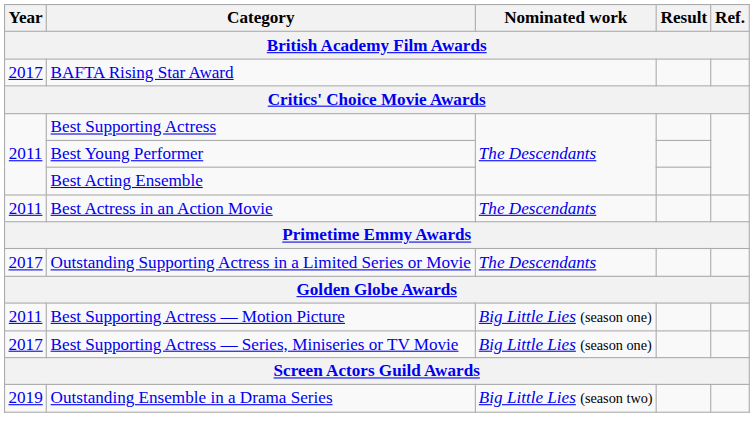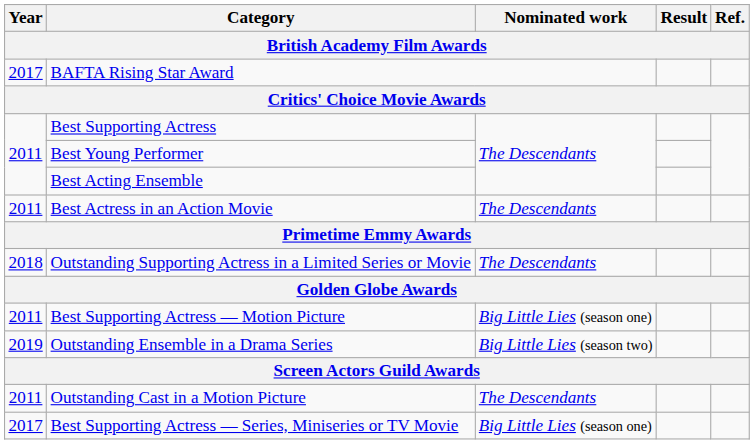 <table class=wikitable>
 <tr>
 <th>Year</th>
 <th>Category</th>
 <th>Nominated work</th>
 <th>Result</th>
 <th>Ref.</th>
 </tr>
 <tr>
 <th colspan=5><a href='#'>British Academy Film Awards</a></th>
 </tr>
 <tr>
 <td style="text-align:center;", rowspan="1"><a href='#'>2017</a></td>
 <td colspan=2><a href='#'>BAFTA Rising Star Award</a></td>
 <td></td>
 <td style="text-align:center;"></td>
 </tr>
 <tr>
 <th colspan=5><a href='#'>Critics' Choice Movie Awards</a></th>
 </tr>
 <tr>
 <td style="text-align:center;", rowspan="3"><a href='#'>2011</a></td>
 <td><a href='#'>Best Supporting Actress</a></td>
 <td rowspan="3"><em><a href='#'>The Descendants</a></em></td>
 <td></td>
 <td style="text-align:center;", rowspan=3></td>
 </tr>
 <tr>
 <td><a href='#'>Best Young Performer</a></td>
 <td></td>
 </tr>
 <tr>
 <td><a href='#'>Best Acting Ensemble</a></td>
 <td></td>
 </tr>
 <tr>
 <td style="text-align:center;", rowspan="1"><a href='#'>2011</a></td>
 <td><a href='#'>Best Actress in an Action Movie</a></td>
 <td><em><a href='#'>The Descendants</a></em></td>
 <td></td>
 <td style="text-align:center;"></td>
 </tr>
 <tr>
 <th colspan=5><a href='#'>Primetime Emmy Awards</a></th>
 </tr>
 <tr>
-<td style="text-align:center;", rowspan="1"><a href='#'>2017</a></td>
+<td style="text-align:center;", rowspan="1"><a href='#'>2018</a></td>
 <td><a href='#'>Outstanding Supporting Actress in a Limited Series or Movie</a></td>
 <td><em><a href='#'>The Descendants</a></em></td>
 <td></td>
 <td style="text-align:center;"></td>
 </tr>
 <tr>
 <th colspan=5><a href='#'>Golden Globe Awards</a></th>
 </tr>
 <tr>
 <td style="text-align:center;"><a href='#'>2011</a></td>
 <td><a href='#'>Best Supporting Actress — Motion Picture</a></td>
 <td><em><a href='#'>Big Little Lies</a></em> <small> (season one) </small></td>
 <td></td>
 <td style="text-align:center;"></td>
 </tr>
 <tr>
-<td style="text-align:center;"><a href='#'>2017</a></td>
-<td><a href='#'>Best Supporting Actress — Series, Miniseries or TV Movie</a></td>
-<td><em><a href='#'>Big Little Lies</a></em> <small> (season one) </small></td>
+<td style="text-align:center;"><a href='#'>2019</a></td>
+<td><a href='#'>Outstanding Ensemble in a Drama Series</a></td>
+<td><em><a href='#'>Big Little Lies</a></em> <small> (season two) </small></td>
 <td></td>
 <td style="text-align:center;"></td>
 </tr>
 <tr>
 <th colspan=5><a href='#'>Screen Actors Guild Awards</a></th>
 </tr>
 <tr>
-<td style="text-align:center;"><a href='#'>2019</a></td>
-<td><a href='#'>Outstanding Ensemble in a Drama Series</a></td>
-<td><em><a href='#'>Big Little Lies</a></em> <small> (season two) </small></td>
+<td style="text-align:center;"><a href='#'>2011</a></td>
+<td><a href='#'>Outstanding Cast in a Motion Picture</a></td>
+<td><em><a href='#'>The Descendants</a></em></td>
+<td></td>
+<td style="text-align:center;"></td>
+</tr>
+<tr>
+<td style="text-align:center;"><a href='#'>2017</a></td>
+<td><a href='#'>Best Supporting Actress — Series, Miniseries or TV Movie</a></td>
+<td><em><a href='#'>Big Little Lies</a></em> <small> (season one) </small></td>
 <td></td>
 <td style="text-align:center;"></td>
 </tr>
 </table>
